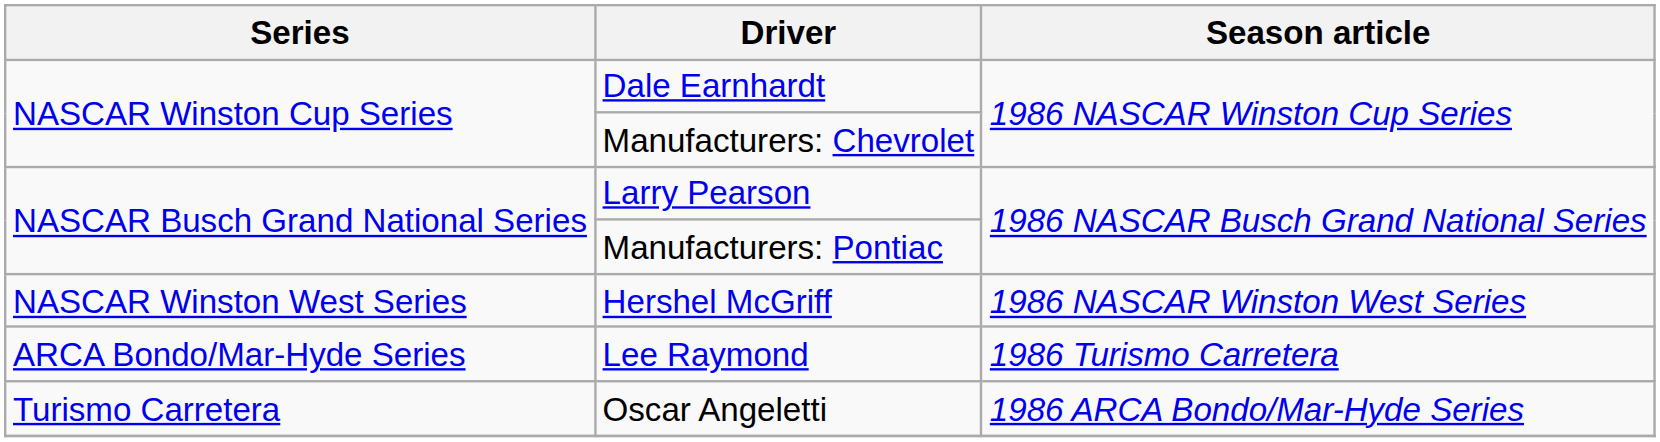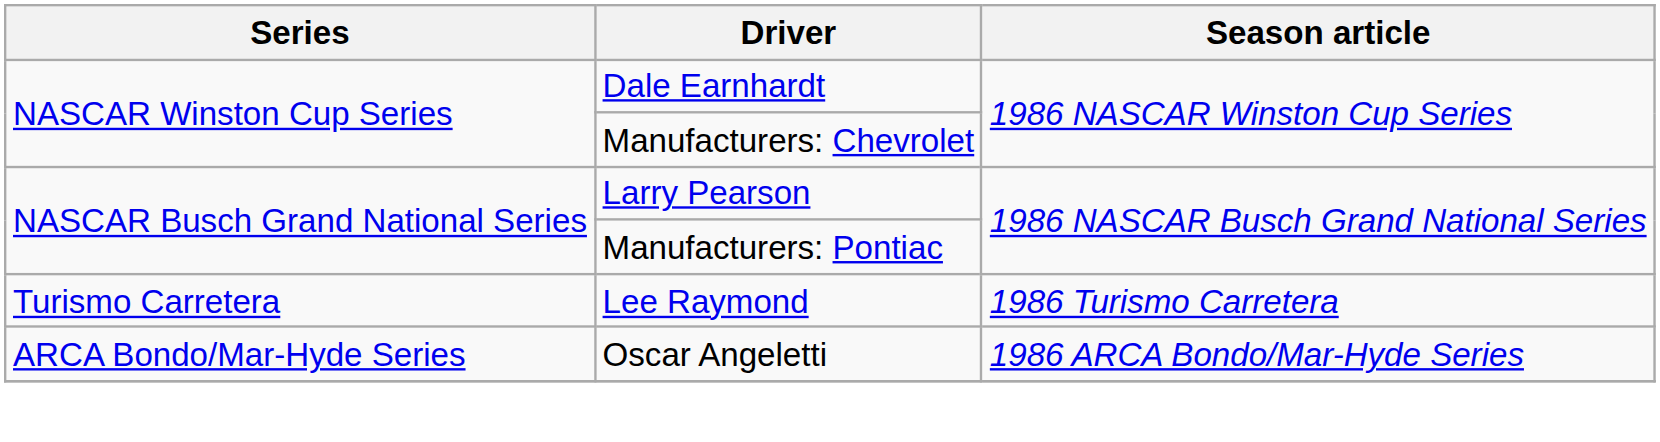 <table class="wikitable" style="font-size: 87%;">
 <tr>
 <th>Series</th>
 <th>Driver</th>
 <th>Season article</th>
 </tr>
 <tr>
 <td rowspan=2><a href='#'>NASCAR Winston Cup Series</a></td>
 <td> <a href='#'>Dale Earnhardt</a></td>
 <td rowspan=2><em><a href='#'>1986 NASCAR Winston Cup Series</a></em></td>
 </tr>
 <tr>
 <td>Manufacturers:  <a href='#'>Chevrolet</a></td>
 </tr>
 <tr>
 <td rowspan=2><a href='#'>NASCAR Busch Grand National Series</a></td>
 <td> <a href='#'>Larry Pearson</a></td>
 <td rowspan=2><em><a href='#'>1986 NASCAR Busch Grand National Series</a></em></td>
 </tr>
 <tr>
 <td>Manufacturers:  <a href='#'>Pontiac</a></td>
 </tr>
 <tr>
-<td><a href='#'>NASCAR Winston West Series</a></td>
-<td> <a href='#'>Hershel McGriff</a></td>
-<td><em><a href='#'>1986 NASCAR Winston West Series</a></em></td>
-</tr>
-<tr>
-<td><a href='#'>ARCA Bondo/Mar-Hyde Series</a></td>
+<td><a href='#'>Turismo Carretera</a></td>
 <td> <a href='#'>Lee Raymond</a></td>
 <td><em><a href='#'>1986 Turismo Carretera</a></em></td>
 </tr>
 <tr>
-<td><a href='#'>Turismo Carretera</a></td>
+<td><a href='#'>ARCA Bondo/Mar-Hyde Series</a></td>
 <td> Oscar Angeletti</td>
 <td><em><a href='#'>1986 ARCA Bondo/Mar-Hyde Series</a></em></td>
 </tr>
 <tr>
 </tr>
 </table>
